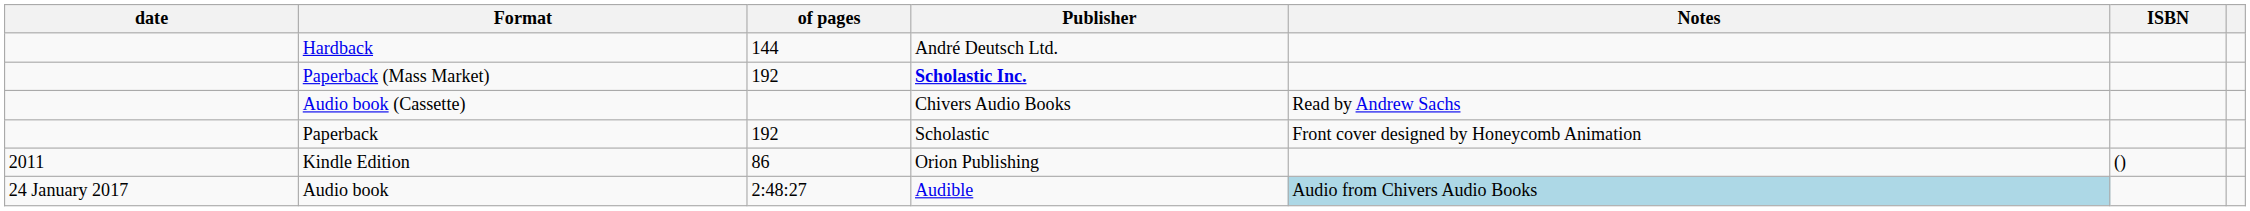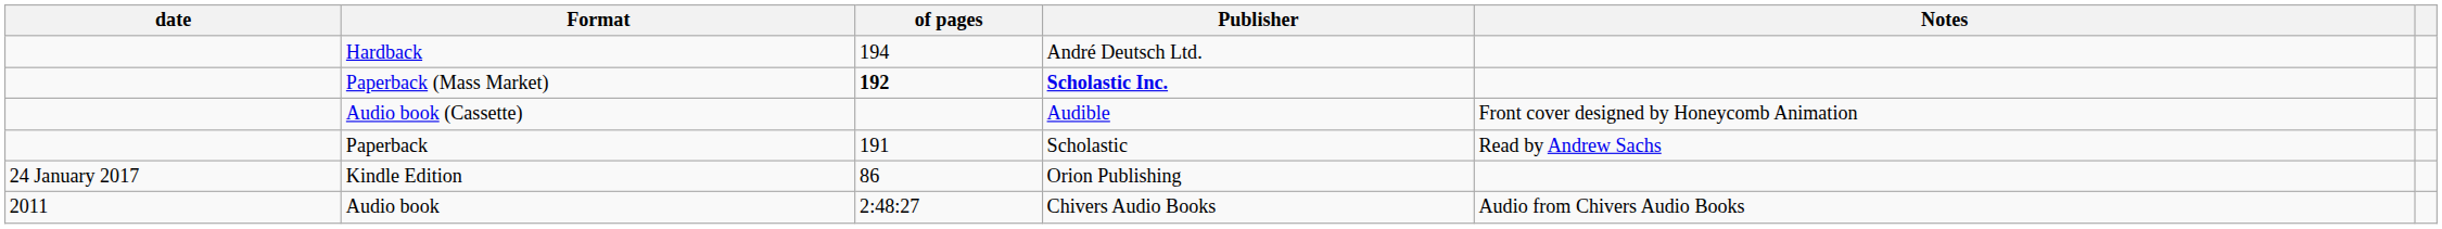 <table class="wikitable"; width="100%">
 <tr>
 <th> date</th>
 <th>Format</th>
 <th> of pages</th>
 <th>Publisher</th>
 <th>Notes</th>
-<th>ISBN</th>
 <th></th>
 </tr>
 <tr>
 <td></td>
 <td><a href='#'>Hardback</a></td>
-<td>144</td>
+<td>194</td>
 <td>André Deutsch Ltd.</td>
-<td></td>
 <td></td>
 <td></td>
 </tr>
 <tr>
 <td></td>
 <td><a href='#'>Paperback</a> (Mass Market)</td>
-<td>192</td>
+<td><strong>192</strong></td>
 <td><strong><a href='#'>Scholastic Inc.</a></strong></td>
-<td></td>
 <td></td>
 <td></td>
 </tr>
 <tr>
 <td></td>
 <td><a href='#'>Audio book</a> (Cassette)</td>
 <td></td>
-<td>Chivers Audio Books</td>
-<td>Read by <a href='#'>Andrew Sachs</a></td>
-<td></td>
+<td><a href='#'>Audible</a></td>
+<td>Front cover designed by Honeycomb Animation</td>
 <td></td>
 </tr>
 <tr>
 <td></td>
 <td>Paperback</td>
-<td>192</td>
+<td>191</td>
 <td>Scholastic</td>
-<td>Front cover designed by Honeycomb Animation</td>
+<td>Read by <a href='#'>Andrew Sachs</a></td>
+<td></td>
+</tr>
+<tr>
+<td>24 January 2017</td>
+<td>Kindle Edition</td>
+<td>86</td>
+<td>Orion Publishing</td>
 <td></td>
 <td></td>
 </tr>
 <tr>
 <td>2011</td>
-<td>Kindle Edition</td>
-<td>86</td>
-<td>Orion Publishing</td>
-<td></td>
-<td> ()</td>
-<td></td>
-</tr>
-<tr>
-<td>24 January 2017</td>
 <td>Audio book</td>
 <td>2:48:27</td>
-<td><a href='#'>Audible</a></td>
-<td style="background: lightblue;">Audio from Chivers Audio Books</td>
-<td></td>
+<td>Chivers Audio Books</td>
+<td>Audio from Chivers Audio Books</td>
 <td></td>
 </tr>
 </table>
